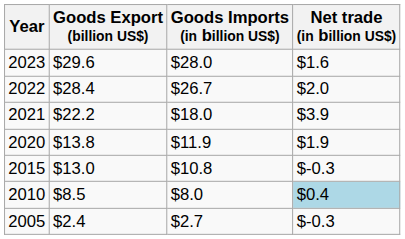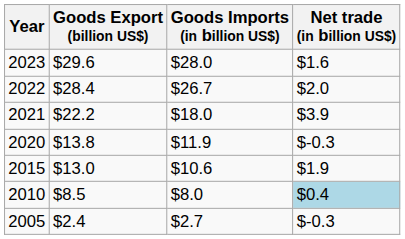 <table class="wikitable">
 <tr>
 <th>Year</th>
 <th>Goods Export<br><small>(billion US$)</small></th>
 <th>Goods Imports<br><small>(in</small> b<small>illion US$)</small></th>
 <th>Net trade<br><small>(in</small> b<small>illion US$)</small></th>
 </tr>
 <tr>
 <td>2023</td>
 <td>$29.6</td>
 <td>$28.0</td>
 <td>$1.6</td>
 </tr>
 <tr>
 <td>2022</td>
 <td>$28.4</td>
 <td>$26.7</td>
 <td>$2.0</td>
 </tr>
 <tr>
 <td>2021</td>
 <td>$22.2</td>
 <td>$18.0</td>
 <td>$3.9</td>
 </tr>
 <tr>
 <td>2020</td>
 <td>$13.8</td>
 <td>$11.9</td>
-<td>$1.9</td>
+<td>$-0.3</td>
 </tr>
 <tr>
 <td>2015</td>
 <td>$13.0</td>
-<td>$10.8</td>
-<td>$-0.3</td>
+<td>$10.6</td>
+<td>$1.9</td>
 </tr>
 <tr>
 <td>2010</td>
 <td>$8.5</td>
 <td>$8.0</td>
 <td style="background: lightblue;">$0.4</td>
 </tr>
 <tr>
 <td>2005</td>
 <td>$2.4</td>
 <td>$2.7</td>
 <td>$-0.3</td>
 </tr>
 </table>
